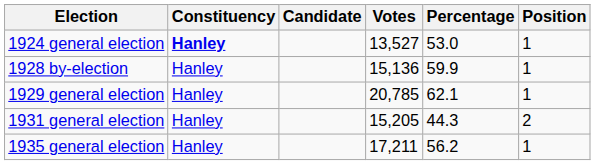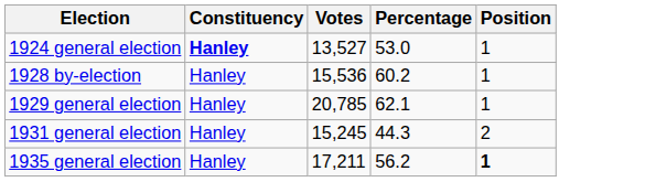 <table class="wikitable sortable">
 <tr>
 <th>Election</th>
 <th>Constituency</th>
-<th>Candidate</th>
 <th>Votes</th>
 <th>Percentage</th>
 <th>Position</th>
 </tr>
 <tr>
 <td><a href='#'>1924 general election</a></td>
 <td><strong><a href='#'>Hanley</a></strong></td>
-<td></td>
 <td>13,527</td>
 <td>53.0</td>
 <td>1</td>
 </tr>
 <tr>
 <td><a href='#'>1928 by-election</a></td>
 <td><a href='#'>Hanley</a></td>
-<td></td>
-<td>15,136</td>
-<td>59.9</td>
+<td>15,536</td>
+<td>60.2</td>
 <td>1</td>
 </tr>
 <tr>
 <td><a href='#'>1929 general election</a></td>
 <td><a href='#'>Hanley</a></td>
-<td></td>
 <td>20,785</td>
 <td>62.1</td>
 <td>1</td>
 </tr>
 <tr>
 <td><a href='#'>1931 general election</a></td>
 <td><a href='#'>Hanley</a></td>
-<td></td>
-<td>15,205</td>
+<td>15,245</td>
 <td>44.3</td>
 <td>2</td>
 </tr>
 <tr>
 <td><a href='#'>1935 general election</a></td>
 <td><a href='#'>Hanley</a></td>
-<td></td>
 <td>17,211</td>
 <td>56.2</td>
-<td>1</td>
+<td><strong>1</strong></td>
 </tr>
 </table>
